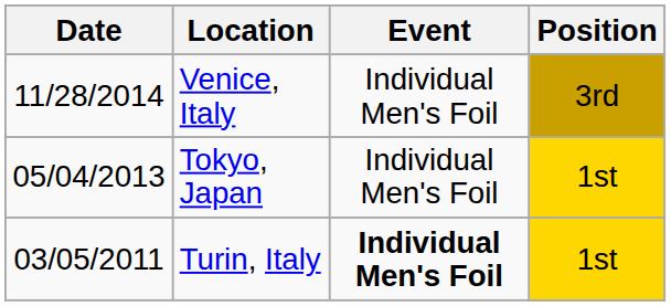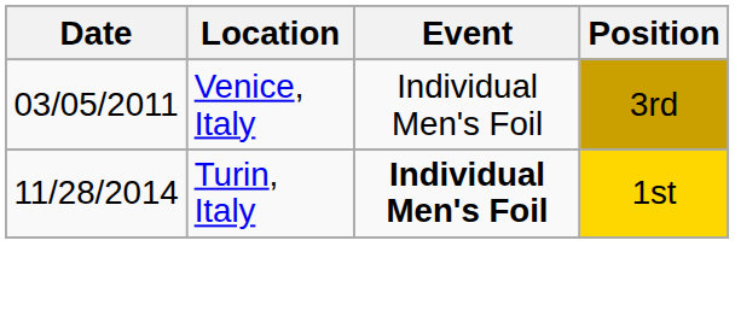 <table class="wikitable" width="50%" style="font-size:90%; text-align:center;">
 <tr>
 <th>Date</th>
 <th>Location</th>
 <th>Event</th>
 <th>Position</th>
 </tr>
 <tr>
-<td>11/28/2014</td>
+<td>03/05/2011</td>
 <td rowspan="1" align="left"> <a href='#'>Venice</a>, <a href='#'>Italy</a></td>
 <td>Individual Men's Foil</td>
 <td bgcolor="caramel">3rd</td>
 </tr>
 <tr>
-<td>05/04/2013</td>
-<td rowspan="1" align="left"> <a href='#'>Tokyo</a>, <a href='#'>Japan</a></td>
-<td>Individual Men's Foil</td>
-<td bgcolor="gold">1st</td>
-</tr>
-<tr>
-<td>03/05/2011</td>
+<td>11/28/2014</td>
 <td rowspan="1" align="left"> <a href='#'>Turin</a>, <a href='#'>Italy</a></td>
 <td><strong>Individual Men's Foil</strong></td>
 <td bgcolor="gold">1st</td>
 </tr>
 </table>
